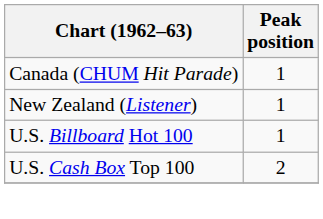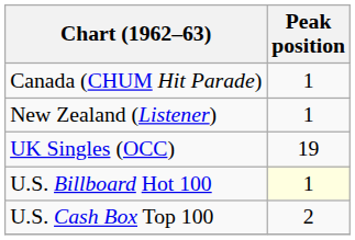 <table class="wikitable sortable">
 <tr>
 <th>Chart (1962–63)</th>
 <th>Peak<br>position</th>
 </tr>
 <tr>
 <td>Canada (<a href='#'>CHUM</a> <em>Hit Parade</em>)</td>
 <td style="text-align:center;">1</td>
 </tr>
 <tr>
 <td>New Zealand (<em><a href='#'>Listener</a></em>)</td>
 <td style="text-align:center;">1</td>
 </tr>
 <tr>
+<td><a href='#'>UK Singles</a> (<a href='#'>OCC</a>)</td>
+<td style="text-align:center;">19</td>
+</tr>
+<tr>
 <td>U.S. <em><a href='#'>Billboard</a></em> <a href='#'>Hot 100</a></td>
-<td style="text-align:center;">1</td>
+<td style="background: lightyellow; text-align:center;">1</td>
 </tr>
 <tr>
 <td>U.S. <a href='#'><em>Cash Box</em></a> Top 100</td>
 <td align="center">2</td>
 </tr>
 <tr>
 </tr>
 </table>
